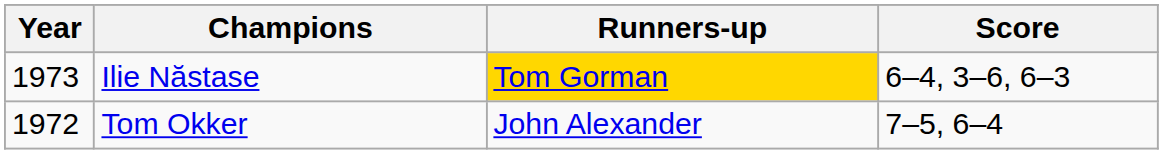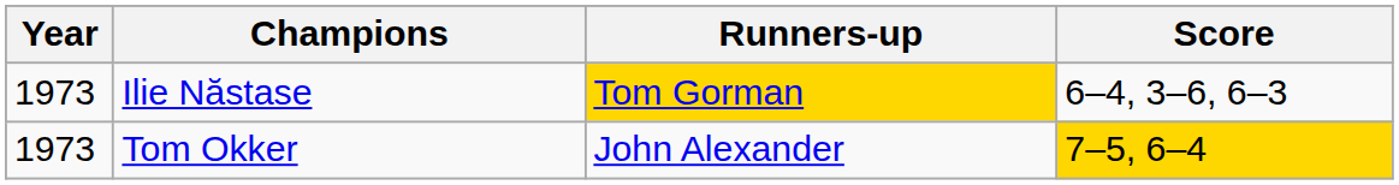 <table class="wikitable">
 <tr>
 <th style="width:40px">Year</th>
 <th style="width:200px">Champions</th>
 <th style="width:200px">Runners-up</th>
 <th style="width:140px" class="unsortable">Score</th>
 </tr>
 <tr>
 <td>1973</td>
 <td> <a href='#'>Ilie Năstase</a></td>
 <td style="background: gold;"> <a href='#'>Tom Gorman</a></td>
 <td>6–4, 3–6, 6–3</td>
 </tr>
 <tr>
-<td>1972</td>
+<td>1973</td>
 <td>  <a href='#'>Tom Okker</a></td>
 <td>  <a href='#'>John Alexander</a></td>
-<td>7–5, 6–4</td>
+<td style="background: gold;">7–5, 6–4</td>
 </tr>
 </table>
